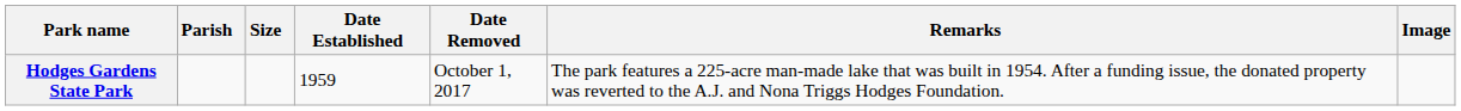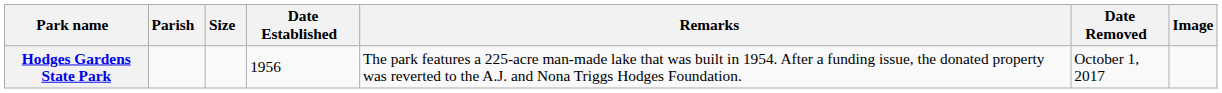 <table class="wikitable sortable plainrowheaders" style="width:100%">
 <tr>
 <th scope="col"  width="*"><strong>Park name</strong>  </th>
 <th scope="col"  width="*"><strong>Parish</strong>  </th>
 <th scope="col"  width="*"><strong>Size</strong>  </th>
 <th data-sort-type="date" scope="col" width="*" align="center"><strong>Date Established</strong>  </th>
+<th scope="col"  width="*" class="unsortable"><strong>Remarks</strong>   </th>
 <th data-sort-type="date" scope="col" width="*" align="center"><strong>Date Removed</strong>  </th>
-<th scope="col"  width="*" class="unsortable"><strong>Remarks</strong>   </th>
 <th scope="col"  width="*" class="unsortable">Image</th>
 </tr>
 <tr ->
 <th scope="row"><a href='#'>Hodges Gardens State Park</a></th>
 <td></td>
 <td> </td>
-<td>1959</td>
+<td>1956</td>
+<td>The park features a 225-acre man-made lake that was built in 1954.  After a funding issue, the donated property was reverted to the A.J. and Nona Triggs Hodges Foundation.</td>
 <td>October 1, 2017</td>
-<td>The park features a 225-acre man-made lake that was built in 1954.  After a funding issue, the donated property was reverted to the A.J. and Nona Triggs Hodges Foundation.</td>
 <td></td>
 </tr>
 </table>
